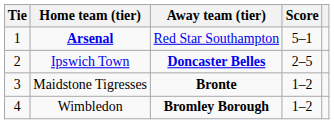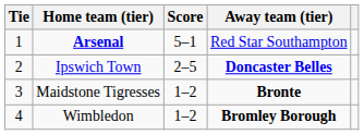 <table class="wikitable" style="text-align:center; font-size:85%">
 <tr>
 <th>Tie</th>
 <th>Home team (tier)</th>
+<th>Score</th>
 <th>Away team (tier)</th>
-<th>Score</th>
 <th></th>
 </tr>
 <tr>
 <td align="center">1</td>
 <td><strong><a href='#'>Arsenal</a></strong></td>
+<td align="center">5–1</td>
 <td><a href='#'>Red Star Southampton</a></td>
-<td align="center">5–1</td>
 <td></td>
 </tr>
 <tr>
 <td align="center">2</td>
 <td><a href='#'>Ipswich Town</a></td>
+<td align="center">2–5</td>
 <td><strong><a href='#'>Doncaster Belles</a></strong></td>
-<td align="center">2–5</td>
 <td></td>
 </tr>
 <tr>
 <td align="center">3</td>
 <td>Maidstone Tigresses</td>
+<td align="center">1–2</td>
 <td><strong>Bronte</strong></td>
-<td align="center">1–2</td>
 <td></td>
 </tr>
 <tr>
 <td align="center">4</td>
 <td>Wimbledon</td>
+<td align="center">1–2</td>
 <td><strong>Bromley Borough</strong></td>
-<td align="center">1–2</td>
 <td></td>
 </tr>
 </table>
